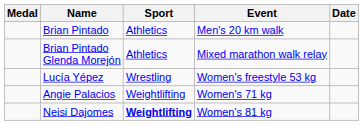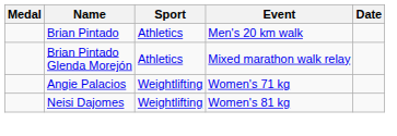 <table class="wikitable sortable" style="font-size: 95%;">
 <tr>
 <th>Medal</th>
 <th>Name</th>
 <th>Sport</th>
 <th>Event</th>
 <th>Date</th>
 </tr>
 <tr>
 <td></td>
 <td><a href='#'>Brian Pintado</a></td>
 <td><a href='#'>Athletics</a></td>
 <td><a href='#'>Men's 20 km walk</a></td>
 <td></td>
 </tr>
 <tr>
 <td></td>
 <td><a href='#'>Brian Pintado</a><br><a href='#'>Glenda Morejón</a></td>
 <td><a href='#'>Athletics</a></td>
 <td><a href='#'>Mixed marathon walk relay</a></td>
 <td></td>
 </tr>
 <tr>
 <td></td>
-<td><a href='#'>Lucía Yépez</a></td>
-<td><a href='#'>Wrestling</a></td>
-<td><a href='#'>Women's freestyle 53 kg</a></td>
-<td></td>
-</tr>
-<tr>
-<td></td>
 <td><a href='#'>Angie Palacios</a></td>
 <td><a href='#'>Weightlifting</a></td>
 <td><a href='#'>Women's 71 kg</a></td>
 <td></td>
 </tr>
 <tr>
 <td></td>
 <td><a href='#'>Neisi Dajomes</a></td>
-<td><strong><a href='#'>Weightlifting</a></strong></td>
+<td><a href='#'>Weightlifting</a></td>
 <td><a href='#'>Women's 81 kg</a></td>
 <td></td>
 </tr>
 </table>
